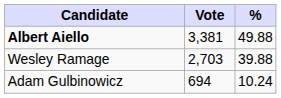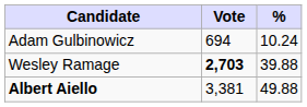 <table class="wikitable sortable">
 <tr>
 <th style="background:#ddf; width:200px;">Candidate</th>
 <th style="background:#ddf; width:50px;">Vote</th>
 <th style="background:#ddf; width:30px;">%</th>
 </tr>
 <tr>
+<td>Adam Gulbinowicz</td>
+<td>694</td>
+<td>10.24</td>
+</tr>
+<tr>
+<td>Wesley Ramage</td>
+<td><strong>2,703</strong></td>
+<td>39.88</td>
+</tr>
+<tr>
 <td><strong>Albert Aiello</strong></td>
 <td>3,381</td>
 <td>49.88</td>
 </tr>
-<tr>
-<td>Wesley Ramage</td>
-<td>2,703</td>
-<td>39.88</td>
-</tr>
-<tr>
-<td>Adam Gulbinowicz</td>
-<td>694</td>
-<td>10.24</td>
-</tr>
 </table>
